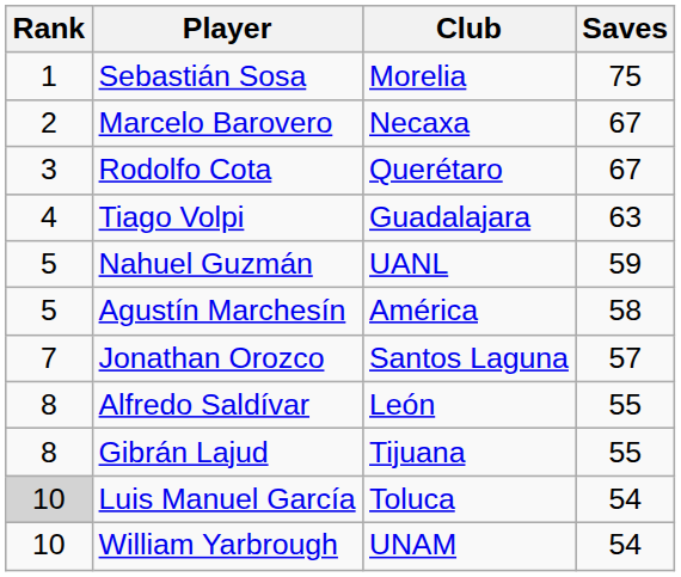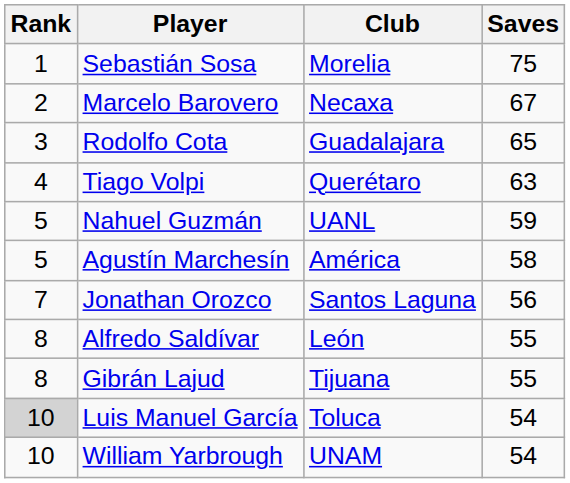 <table class="wikitable">
 <tr>
 <th>Rank</th>
 <th>Player</th>
 <th>Club</th>
 <th width=40>Saves</th>
 </tr>
 <tr>
 <td align=center>1</td>
 <td> <a href='#'>Sebastián Sosa</a></td>
 <td><a href='#'>Morelia</a></td>
 <td align=center>75</td>
 </tr>
 <tr>
 <td align=center>2</td>
 <td> <a href='#'>Marcelo Barovero</a></td>
 <td><a href='#'>Necaxa</a></td>
 <td align=center>67</td>
 </tr>
 <tr>
 <td align=center>3</td>
 <td> <a href='#'>Rodolfo Cota</a></td>
-<td><a href='#'>Querétaro</a></td>
-<td align=center>67</td>
+<td><a href='#'>Guadalajara</a></td>
+<td align=center>65</td>
 </tr>
 <tr>
 <td align=center>4</td>
 <td> <a href='#'>Tiago Volpi</a></td>
-<td><a href='#'>Guadalajara</a></td>
+<td><a href='#'>Querétaro</a></td>
 <td align=center>63</td>
 </tr>
 <tr>
 <td align=center>5</td>
 <td> <a href='#'>Nahuel Guzmán</a></td>
 <td><a href='#'>UANL</a></td>
 <td align=center>59</td>
 </tr>
 <tr>
 <td align=center>5</td>
 <td> <a href='#'>Agustín Marchesín</a></td>
 <td><a href='#'>América</a></td>
 <td align=center>58</td>
 </tr>
 <tr>
 <td align=center>7</td>
 <td> <a href='#'>Jonathan Orozco</a></td>
 <td><a href='#'>Santos Laguna</a></td>
-<td align=center>57</td>
+<td align=center>56</td>
 </tr>
 <tr>
 <td align=center>8</td>
 <td> <a href='#'>Alfredo Saldívar</a></td>
 <td><a href='#'>León</a></td>
 <td align=center>55</td>
 </tr>
 <tr>
 <td align=center>8</td>
 <td> <a href='#'>Gibrán Lajud</a></td>
 <td><a href='#'>Tijuana</a></td>
 <td align=center>55</td>
 </tr>
 <tr>
 <td align=center style="background: lightgrey;">10</td>
 <td> <a href='#'>Luis Manuel García</a></td>
 <td><a href='#'>Toluca</a></td>
 <td align=center>54</td>
 </tr>
 <tr>
 <td align=center>10</td>
 <td> <a href='#'>William Yarbrough</a></td>
 <td><a href='#'>UNAM</a></td>
 <td align=center>54</td>
 </tr>
 </table>
